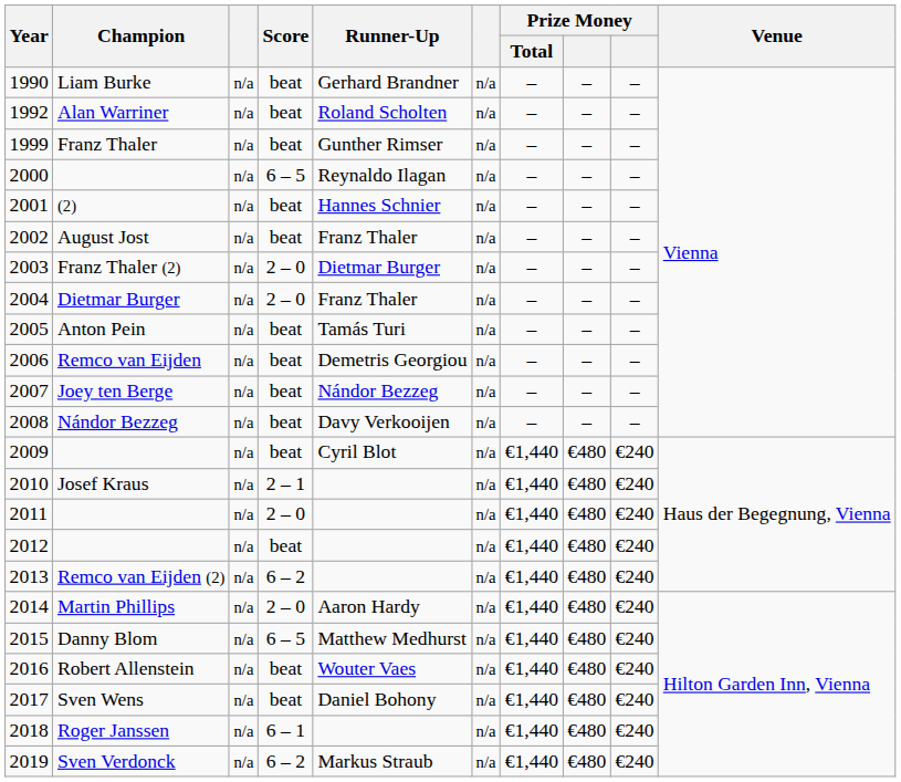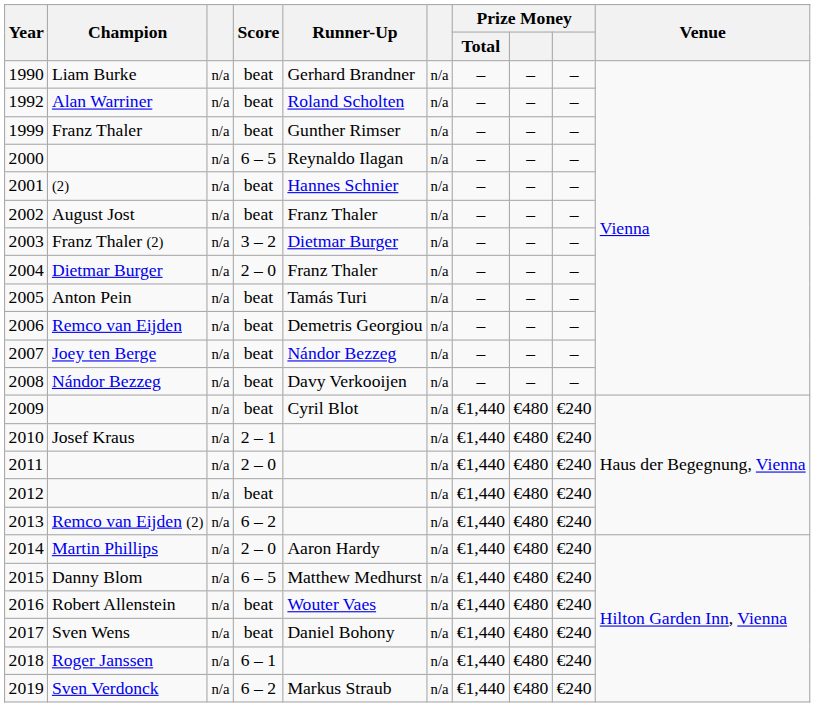 <table class="wikitable sortable">
 <tr>
 <th rowspan=2>Year</th>
 <th rowspan=2>Champion</th>
 <th rowspan=2></th>
 <th rowspan=2>Score</th>
 <th rowspan=2>Runner-Up</th>
 <th rowspan=2></th>
 <th colspan=3>Prize Money</th>
 <th rowspan=2>Venue</th>
 </tr>
 <tr>
 <th>Total</th>
 <th></th>
 <th></th>
 </tr>
 <tr>
 <td>1990</td>
 <td> Liam Burke</td>
 <td align=center><small><span>n/a</span></small></td>
 <td align=center>beat</td>
 <td> Gerhard Brandner</td>
 <td align=center><small><span>n/a</span></small></td>
 <td align=center>–</td>
 <td align=center>–</td>
 <td align=center>–</td>
 <td rowspan=12><a href='#'>Vienna</a></td>
 </tr>
 <tr>
 <td>1992</td>
 <td> <a href='#'>Alan Warriner</a></td>
 <td align=center><small><span>n/a</span></small></td>
 <td align=center>beat</td>
 <td> <a href='#'>Roland Scholten</a></td>
 <td align=center><small><span>n/a</span></small></td>
 <td align=center>–</td>
 <td align=center>–</td>
 <td align=center>–</td>
 </tr>
 <tr>
 <td>1999</td>
 <td> Franz Thaler</td>
 <td align=center><small><span>n/a</span></small></td>
 <td align=center>beat</td>
 <td> Gunther Rimser</td>
 <td align=center><small><span>n/a</span></small></td>
 <td align=center>–</td>
 <td align=center>–</td>
 <td align=center>–</td>
 </tr>
 <tr>
 <td>2000</td>
 <td></td>
 <td align=center><small><span>n/a</span></small></td>
 <td align=center>6 – 5</td>
 <td> Reynaldo Ilagan</td>
 <td align=center><small><span>n/a</span></small></td>
 <td align=center>–</td>
 <td align=center>–</td>
 <td align=center>–</td>
 </tr>
 <tr>
 <td>2001</td>
 <td> <small>(2)</small></td>
 <td align=center><small><span>n/a</span></small></td>
 <td align=center>beat</td>
 <td> <a href='#'>Hannes Schnier</a></td>
 <td align=center><small><span>n/a</span></small></td>
 <td align=center>–</td>
 <td align=center>–</td>
 <td align=center>–</td>
 </tr>
 <tr>
 <td>2002</td>
 <td> August Jost</td>
 <td align=center><small><span>n/a</span></small></td>
 <td align=center>beat</td>
 <td> Franz Thaler</td>
 <td align=center><small><span>n/a</span></small></td>
 <td align=center>–</td>
 <td align=center>–</td>
 <td align=center>–</td>
 </tr>
 <tr>
 <td>2003</td>
 <td> Franz Thaler <small>(2)</small></td>
 <td align=center><small><span>n/a</span></small></td>
-<td align=center>2 – 0</td>
+<td align=center>3 – 2</td>
 <td> <a href='#'>Dietmar Burger</a></td>
 <td align=center><small><span>n/a</span></small></td>
 <td align=center>–</td>
 <td align=center>–</td>
 <td align=center>–</td>
 </tr>
 <tr>
 <td>2004</td>
 <td> <a href='#'>Dietmar Burger</a></td>
 <td align=center><small><span>n/a</span></small></td>
 <td align=center>2 – 0</td>
 <td> Franz Thaler</td>
 <td align=center><small><span>n/a</span></small></td>
 <td align=center>–</td>
 <td align=center>–</td>
 <td align=center>–</td>
 </tr>
 <tr>
 <td>2005</td>
 <td> Anton Pein</td>
 <td align=center><small><span>n/a</span></small></td>
 <td align=center>beat</td>
 <td> Tamás Turi</td>
 <td align=center><small><span>n/a</span></small></td>
 <td align=center>–</td>
 <td align=center>–</td>
 <td align=center>–</td>
 </tr>
 <tr>
 <td>2006</td>
 <td> <a href='#'>Remco van Eijden</a></td>
 <td align=center><small><span>n/a</span></small></td>
 <td align=center>beat</td>
 <td> Demetris Georgiou</td>
 <td align=center><small><span>n/a</span></small></td>
 <td align=center>–</td>
 <td align=center>–</td>
 <td align=center>–</td>
 </tr>
 <tr>
 <td>2007</td>
 <td> <a href='#'>Joey ten Berge</a></td>
 <td align=center><small><span>n/a</span></small></td>
 <td align=center>beat</td>
 <td> <a href='#'>Nándor Bezzeg</a></td>
 <td align=center><small><span>n/a</span></small></td>
 <td align=center>–</td>
 <td align=center>–</td>
 <td align=center>–</td>
 </tr>
 <tr>
 <td>2008</td>
 <td> <a href='#'>Nándor Bezzeg</a></td>
 <td align=center><small><span>n/a</span></small></td>
 <td align=center>beat</td>
 <td> Davy Verkooijen</td>
 <td align=center><small><span>n/a</span></small></td>
 <td align=center>–</td>
 <td align=center>–</td>
 <td align=center>–</td>
 </tr>
 <tr>
 <td>2009</td>
 <td></td>
 <td align=center><small><span>n/a</span></small></td>
 <td align=center>beat</td>
 <td> Cyril Blot</td>
 <td align=center><small><span>n/a</span></small></td>
 <td align=center>€1,440</td>
 <td align=center>€480</td>
 <td align=center>€240</td>
 <td rowspan=5>Haus der Begegnung, <a href='#'>Vienna</a></td>
 </tr>
 <tr>
 <td>2010</td>
 <td> Josef Kraus</td>
 <td align=center><small><span>n/a</span></small></td>
 <td align=center>2 – 1</td>
 <td></td>
 <td align=center><small><span>n/a</span></small></td>
 <td align=center>€1,440</td>
 <td align=center>€480</td>
 <td align=center>€240</td>
 </tr>
 <tr>
 <td>2011</td>
 <td></td>
 <td align=center><small><span>n/a</span></small></td>
 <td align=center>2 – 0</td>
 <td></td>
 <td align=center><small><span>n/a</span></small></td>
 <td align=center>€1,440</td>
 <td align=center>€480</td>
 <td align=center>€240</td>
 </tr>
 <tr>
 <td>2012</td>
 <td></td>
 <td align=center><small><span>n/a</span></small></td>
 <td align=center>beat</td>
 <td></td>
 <td align=center><small><span>n/a</span></small></td>
 <td align=center>€1,440</td>
 <td align=center>€480</td>
 <td align=center>€240</td>
 </tr>
 <tr>
 <td>2013</td>
 <td> <a href='#'>Remco van Eijden</a> <small>(2)</small></td>
 <td align=center><small><span>n/a</span></small></td>
 <td align=center>6 – 2</td>
 <td></td>
 <td align=center><small><span>n/a</span></small></td>
 <td align=center>€1,440</td>
 <td align=center>€480</td>
 <td align=center>€240</td>
 </tr>
 <tr>
 <td>2014</td>
 <td> <a href='#'>Martin Phillips</a></td>
 <td align=center><small><span>n/a</span></small></td>
 <td align=center>2 – 0</td>
 <td> Aaron Hardy</td>
 <td align=center><small><span>n/a</span></small></td>
 <td align=center>€1,440</td>
 <td align=center>€480</td>
 <td align=center>€240</td>
 <td rowspan=6><a href='#'>Hilton Garden Inn</a>, <a href='#'>Vienna</a></td>
 </tr>
 <tr>
 <td>2015</td>
 <td> Danny Blom</td>
 <td align=center><small><span>n/a</span></small></td>
 <td align=center>6 – 5</td>
 <td> Matthew Medhurst</td>
 <td align=center><small><span>n/a</span></small></td>
 <td align=center>€1,440</td>
 <td align=center>€480</td>
 <td align=center>€240</td>
 </tr>
 <tr>
 <td>2016</td>
 <td> Robert Allenstein</td>
 <td align=center><small><span>n/a</span></small></td>
 <td align=center>beat</td>
 <td> <a href='#'>Wouter Vaes</a></td>
 <td align=center><small><span>n/a</span></small></td>
 <td align=center>€1,440</td>
 <td align=center>€480</td>
 <td align=center>€240</td>
 </tr>
 <tr>
 <td>2017</td>
 <td> Sven Wens</td>
 <td align=center><small><span>n/a</span></small></td>
 <td align=center>beat</td>
 <td> Daniel Bohony</td>
 <td align=center><small><span>n/a</span></small></td>
 <td align=center>€1,440</td>
 <td align=center>€480</td>
 <td align=center>€240</td>
 </tr>
 <tr>
 <td>2018</td>
 <td> <a href='#'>Roger Janssen</a></td>
 <td align=center><small><span>n/a</span></small></td>
 <td align=center>6 – 1</td>
 <td></td>
 <td align=center><small><span>n/a</span></small></td>
 <td align=center>€1,440</td>
 <td align=center>€480</td>
 <td align=center>€240</td>
 </tr>
 <tr>
 <td>2019</td>
 <td> <a href='#'>Sven Verdonck</a></td>
 <td align=center><small><span>n/a</span></small></td>
 <td align=center>6 – 2</td>
 <td> Markus Straub</td>
 <td align=center><small><span>n/a</span></small></td>
 <td align=center>€1,440</td>
 <td align=center>€480</td>
 <td align=center>€240</td>
 </tr>
 </table>
